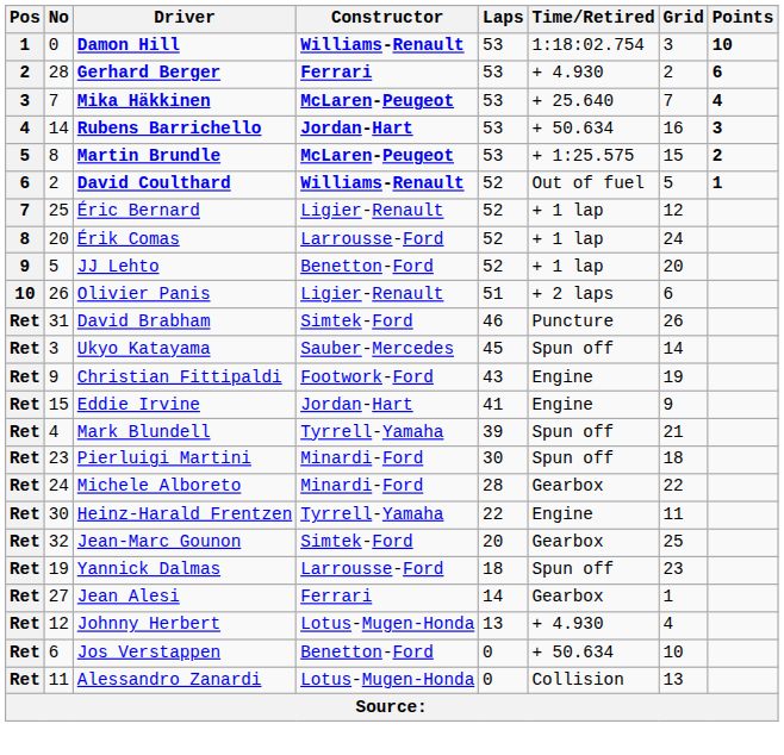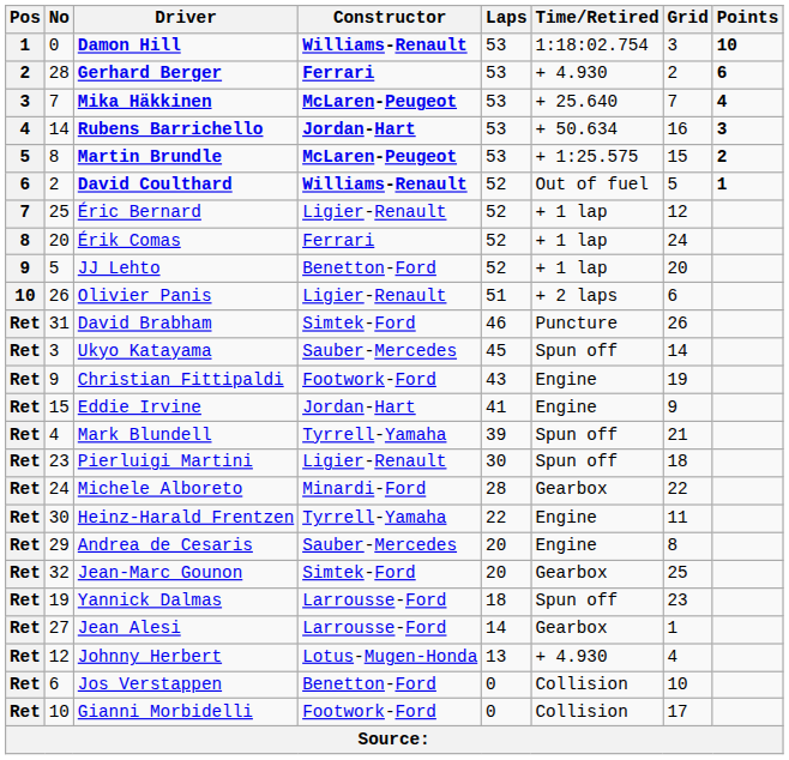 <table class="wikitable" style="font-size: 95%;">
 <tr>
 <th>Pos</th>
 <th>No</th>
 <th>Driver</th>
 <th>Constructor</th>
 <th>Laps</th>
 <th>Time/Retired</th>
 <th>Grid</th>
 <th>Points</th>
 </tr>
 <tr>
 <th>1</th>
 <td>0</td>
 <td> <strong><a href='#'>Damon Hill</a></strong></td>
 <td><strong><a href='#'>Williams</a>-<a href='#'>Renault</a></strong></td>
 <td>53</td>
 <td>1:18:02.754</td>
 <td>3</td>
 <td><strong>10</strong></td>
 </tr>
 <tr>
 <th>2</th>
 <td>28</td>
 <td> <strong><a href='#'>Gerhard Berger</a></strong></td>
 <td><strong><a href='#'>Ferrari</a></strong></td>
 <td>53</td>
 <td>+ 4.930</td>
 <td>2</td>
 <td><strong>6</strong></td>
 </tr>
 <tr>
 <th>3</th>
 <td>7</td>
 <td> <strong><a href='#'>Mika Häkkinen</a></strong></td>
 <td><strong><a href='#'>McLaren</a>-<a href='#'>Peugeot</a></strong></td>
 <td>53</td>
 <td>+ 25.640</td>
 <td>7</td>
 <td><strong>4</strong></td>
 </tr>
 <tr>
 <th>4</th>
 <td>14</td>
 <td> <strong><a href='#'>Rubens Barrichello</a></strong></td>
 <td><strong><a href='#'>Jordan</a>-<a href='#'>Hart</a></strong></td>
 <td>53</td>
 <td>+ 50.634</td>
 <td>16</td>
 <td><strong>3</strong></td>
 </tr>
 <tr>
 <th>5</th>
 <td>8</td>
 <td> <strong><a href='#'>Martin Brundle</a></strong></td>
 <td><strong><a href='#'>McLaren</a>-<a href='#'>Peugeot</a></strong></td>
 <td>53</td>
 <td>+ 1:25.575</td>
 <td>15</td>
 <td><strong>2</strong></td>
 </tr>
 <tr>
 <th>6</th>
 <td>2</td>
 <td> <strong><a href='#'>David Coulthard</a></strong></td>
 <td><strong><a href='#'>Williams</a>-<a href='#'>Renault</a></strong></td>
 <td>52</td>
 <td>Out of fuel</td>
 <td>5</td>
 <td><strong>1</strong></td>
 </tr>
 <tr>
 <th>7</th>
 <td>25</td>
 <td> <a href='#'>Éric Bernard</a></td>
 <td><a href='#'>Ligier</a>-<a href='#'>Renault</a></td>
 <td>52</td>
 <td>+ 1 lap</td>
 <td>12</td>
 <td> </td>
 </tr>
 <tr>
 <th>8</th>
 <td>20</td>
 <td> <a href='#'>Érik Comas</a></td>
-<td><a href='#'>Larrousse</a>-<a href='#'>Ford</a></td>
+<td><a href='#'>Ferrari</a></td>
 <td>52</td>
 <td>+ 1 lap</td>
 <td>24</td>
 <td> </td>
 </tr>
 <tr>
 <th>9</th>
 <td>5</td>
 <td> <a href='#'>JJ Lehto</a></td>
 <td><a href='#'>Benetton</a>-<a href='#'>Ford</a></td>
 <td>52</td>
 <td>+ 1 lap</td>
 <td>20</td>
 <td> </td>
 </tr>
 <tr>
 <th>10</th>
 <td>26</td>
 <td> <a href='#'>Olivier Panis</a></td>
 <td><a href='#'>Ligier</a>-<a href='#'>Renault</a></td>
 <td>51</td>
 <td>+ 2 laps</td>
 <td>6</td>
 <td> </td>
 </tr>
 <tr>
 <th>Ret</th>
 <td>31</td>
 <td> <a href='#'>David Brabham</a></td>
 <td><a href='#'>Simtek</a>-<a href='#'>Ford</a></td>
 <td>46</td>
 <td>Puncture</td>
 <td>26</td>
 <td> </td>
 </tr>
 <tr>
 <th>Ret</th>
 <td>3</td>
 <td> <a href='#'>Ukyo Katayama</a></td>
 <td><a href='#'>Sauber</a>-<a href='#'>Mercedes</a></td>
 <td>45</td>
 <td>Spun off</td>
 <td>14</td>
 <td> </td>
 </tr>
 <tr>
 <th>Ret</th>
 <td>9</td>
 <td> <a href='#'>Christian Fittipaldi</a></td>
 <td><a href='#'>Footwork</a>-<a href='#'>Ford</a></td>
 <td>43</td>
 <td>Engine</td>
 <td>19</td>
 <td> </td>
 </tr>
 <tr>
 <th>Ret</th>
 <td>15</td>
 <td> <a href='#'>Eddie Irvine</a></td>
 <td><a href='#'>Jordan</a>-<a href='#'>Hart</a></td>
 <td>41</td>
 <td>Engine</td>
 <td>9</td>
 <td> </td>
 </tr>
 <tr>
 <th>Ret</th>
 <td>4</td>
 <td> <a href='#'>Mark Blundell</a></td>
 <td><a href='#'>Tyrrell</a>-<a href='#'>Yamaha</a></td>
 <td>39</td>
 <td>Spun off</td>
 <td>21</td>
 <td> </td>
 </tr>
 <tr>
 <th>Ret</th>
 <td>23</td>
 <td> <a href='#'>Pierluigi Martini</a></td>
-<td><a href='#'>Minardi</a>-<a href='#'>Ford</a></td>
+<td><a href='#'>Ligier</a>-<a href='#'>Renault</a></td>
 <td>30</td>
 <td>Spun off</td>
 <td>18</td>
 <td> </td>
 </tr>
 <tr>
 <th>Ret</th>
 <td>24</td>
 <td> <a href='#'>Michele Alboreto</a></td>
 <td><a href='#'>Minardi</a>-<a href='#'>Ford</a></td>
 <td>28</td>
 <td>Gearbox</td>
 <td>22</td>
 <td> </td>
 </tr>
 <tr>
 <th>Ret</th>
 <td>30</td>
 <td> <a href='#'>Heinz-Harald Frentzen</a></td>
 <td><a href='#'>Tyrrell</a>-<a href='#'>Yamaha</a></td>
 <td>22</td>
 <td>Engine</td>
 <td>11</td>
 <td> </td>
 </tr>
 <tr>
 <th>Ret</th>
+<td>29</td>
+<td> <a href='#'>Andrea de Cesaris</a></td>
+<td><a href='#'>Sauber</a>-<a href='#'>Mercedes</a></td>
+<td>20</td>
+<td>Engine</td>
+<td>8</td>
+<td> </td>
+</tr>
+<tr>
+<th>Ret</th>
 <td>32</td>
 <td> <a href='#'>Jean-Marc Gounon</a></td>
 <td><a href='#'>Simtek</a>-<a href='#'>Ford</a></td>
 <td>20</td>
 <td>Gearbox</td>
 <td>25</td>
 <td> </td>
 </tr>
 <tr>
 <th>Ret</th>
 <td>19</td>
 <td> <a href='#'>Yannick Dalmas</a></td>
 <td><a href='#'>Larrousse</a>-<a href='#'>Ford</a></td>
 <td>18</td>
 <td>Spun off</td>
 <td>23</td>
 <td> </td>
 </tr>
 <tr>
 <th>Ret</th>
 <td>27</td>
 <td> <a href='#'>Jean Alesi</a></td>
-<td><a href='#'>Ferrari</a></td>
+<td><a href='#'>Larrousse</a>-<a href='#'>Ford</a></td>
 <td>14</td>
 <td>Gearbox</td>
 <td>1</td>
 <td> </td>
 </tr>
 <tr>
 <th>Ret</th>
 <td>12</td>
 <td> <a href='#'>Johnny Herbert</a></td>
 <td><a href='#'>Lotus</a>-<a href='#'>Mugen-Honda</a></td>
 <td>13</td>
 <td>+ 4.930</td>
 <td>4</td>
 <td> </td>
 </tr>
 <tr>
 <th>Ret</th>
 <td>6</td>
 <td> <a href='#'>Jos Verstappen</a></td>
 <td><a href='#'>Benetton</a>-<a href='#'>Ford</a></td>
 <td>0</td>
-<td>+ 50.634</td>
+<td>Collision</td>
 <td>10</td>
 <td> </td>
 </tr>
 <tr>
 <th>Ret</th>
-<td>11</td>
-<td> <a href='#'>Alessandro Zanardi</a></td>
-<td><a href='#'>Lotus</a>-<a href='#'>Mugen-Honda</a></td>
+<td>10</td>
+<td> <a href='#'>Gianni Morbidelli</a></td>
+<td><a href='#'>Footwork</a>-<a href='#'>Ford</a></td>
 <td>0</td>
 <td>Collision</td>
-<td>13</td>
+<td>17</td>
 <td> </td>
 </tr>
 <tr>
 <th colspan="8">Source:</th>
 </tr>
 </table>
